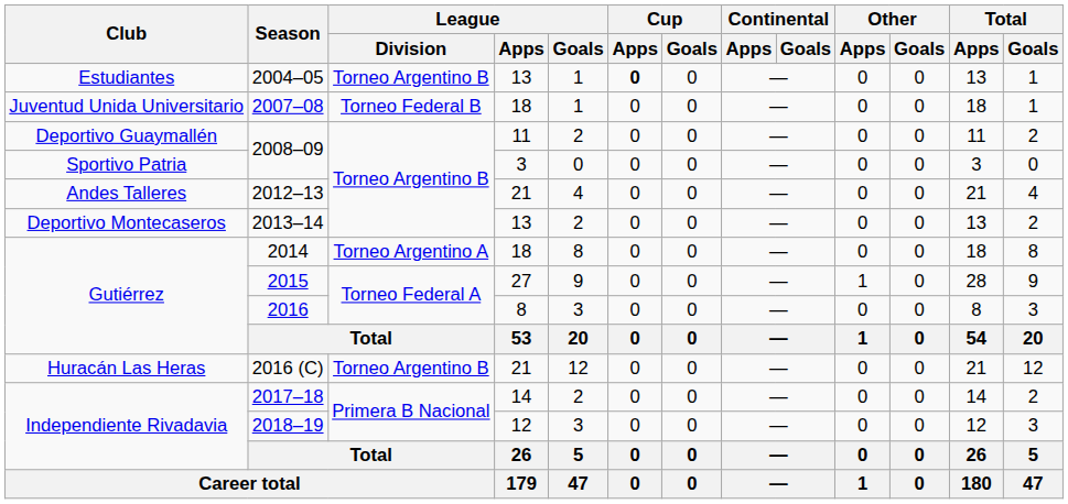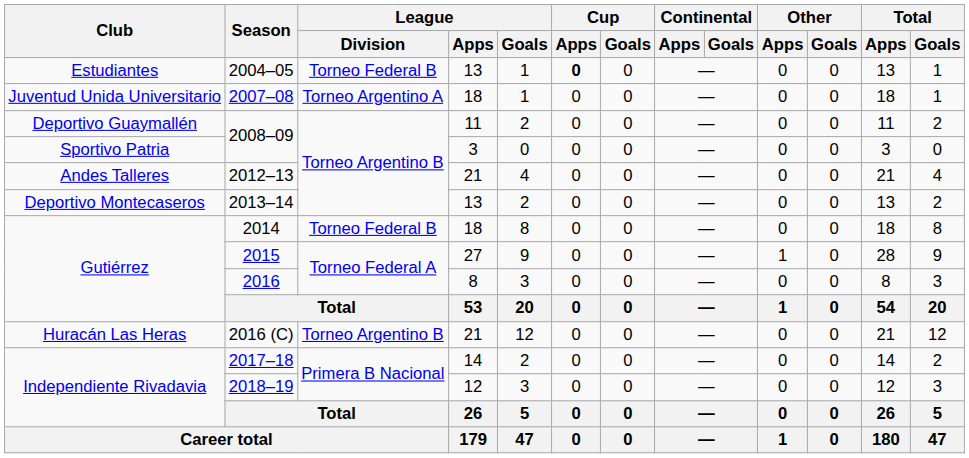 <table class="wikitable" style="text-align:center">
 <tr>
 <th rowspan="2">Club</th>
 <th rowspan="2">Season</th>
 <th colspan="3">League</th>
 <th colspan="2">Cup</th>
 <th colspan="2">Continental</th>
 <th colspan="2">Other</th>
 <th colspan="2">Total</th>
 </tr>
 <tr>
 <th>Division</th>
 <th>Apps</th>
 <th>Goals</th>
 <th>Apps</th>
 <th>Goals</th>
 <th>Apps</th>
 <th>Goals</th>
 <th>Apps</th>
 <th>Goals</th>
 <th>Apps</th>
 <th>Goals</th>
 </tr>
 <tr>
 <td rowspan="1"><a href='#'>Estudiantes</a></td>
 <td>2004–05</td>
-<td rowspan="1"><a href='#'>Torneo Argentino B</a></td>
+<td rowspan="1"><a href='#'>Torneo Federal B</a></td>
 <td>13</td>
 <td>1</td>
 <td><strong>0</strong></td>
 <td>0</td>
 <td colspan="2">—</td>
 <td>0</td>
 <td>0</td>
 <td>13</td>
 <td>1</td>
 </tr>
 <tr>
 <td rowspan="1"><a href='#'>Juventud Unida Universitario</a></td>
 <td><a href='#'>2007–08</a></td>
-<td rowspan="1"><a href='#'>Torneo Federal B</a></td>
+<td rowspan="1"><a href='#'>Torneo Argentino A</a></td>
 <td>18</td>
 <td>1</td>
 <td>0</td>
 <td>0</td>
 <td colspan="2">—</td>
 <td>0</td>
 <td>0</td>
 <td>18</td>
 <td>1</td>
 </tr>
 <tr>
 <td rowspan="1"><a href='#'>Deportivo Guaymallén</a></td>
 <td rowspan="2">2008–09</td>
 <td rowspan="4"><a href='#'>Torneo Argentino B</a></td>
 <td>11</td>
 <td>2</td>
 <td>0</td>
 <td>0</td>
 <td colspan="2">—</td>
 <td>0</td>
 <td>0</td>
 <td>11</td>
 <td>2</td>
 </tr>
 <tr>
 <td rowspan="1"><a href='#'>Sportivo Patria</a></td>
 <td>3</td>
 <td>0</td>
 <td>0</td>
 <td>0</td>
 <td colspan="2">—</td>
 <td>0</td>
 <td>0</td>
 <td>3</td>
 <td>0</td>
 </tr>
 <tr>
 <td rowspan="1"><a href='#'>Andes Talleres</a></td>
 <td>2012–13</td>
 <td>21</td>
 <td>4</td>
 <td>0</td>
 <td>0</td>
 <td colspan="2">—</td>
 <td>0</td>
 <td>0</td>
 <td>21</td>
 <td>4</td>
 </tr>
 <tr>
 <td rowspan="1"><a href='#'>Deportivo Montecaseros</a></td>
 <td>2013–14</td>
 <td>13</td>
 <td>2</td>
 <td>0</td>
 <td>0</td>
 <td colspan="2">—</td>
 <td>0</td>
 <td>0</td>
 <td>13</td>
 <td>2</td>
 </tr>
 <tr>
 <td rowspan="4"><a href='#'>Gutiérrez</a></td>
 <td>2014</td>
-<td rowspan="1"><a href='#'>Torneo Argentino A</a></td>
+<td rowspan="1"><a href='#'>Torneo Federal B</a></td>
 <td>18</td>
 <td>8</td>
 <td>0</td>
 <td>0</td>
 <td colspan="2">—</td>
 <td>0</td>
 <td>0</td>
 <td>18</td>
 <td>8</td>
 </tr>
 <tr>
 <td><a href='#'>2015</a></td>
 <td rowspan="2"><a href='#'>Torneo Federal A</a></td>
 <td>27</td>
 <td>9</td>
 <td>0</td>
 <td>0</td>
 <td colspan="2">—</td>
 <td>1</td>
 <td>0</td>
 <td>28</td>
 <td>9</td>
 </tr>
 <tr>
 <td><a href='#'>2016</a></td>
 <td>8</td>
 <td>3</td>
 <td>0</td>
 <td>0</td>
 <td colspan="2">—</td>
 <td>0</td>
 <td>0</td>
 <td>8</td>
 <td>3</td>
 </tr>
 <tr>
 <th colspan="2">Total</th>
 <th>53</th>
 <th>20</th>
 <th>0</th>
 <th>0</th>
 <th colspan="2">—</th>
 <th>1</th>
 <th>0</th>
 <th>54</th>
 <th>20</th>
 </tr>
 <tr>
 <td rowspan="1"><a href='#'>Huracán Las Heras</a></td>
 <td>2016 (C)</td>
 <td rowspan="1"><a href='#'>Torneo Argentino B</a></td>
 <td>21</td>
 <td>12</td>
 <td>0</td>
 <td>0</td>
 <td colspan="2">—</td>
 <td>0</td>
 <td>0</td>
 <td>21</td>
 <td>12</td>
 </tr>
 <tr>
 <td rowspan="3"><a href='#'>Independiente Rivadavia</a></td>
 <td><a href='#'>2017–18</a></td>
 <td rowspan="2"><a href='#'>Primera B Nacional</a></td>
 <td>14</td>
 <td>2</td>
 <td>0</td>
 <td>0</td>
 <td colspan="2">—</td>
 <td>0</td>
 <td>0</td>
 <td>14</td>
 <td>2</td>
 </tr>
 <tr>
 <td><a href='#'>2018–19</a></td>
 <td>12</td>
 <td>3</td>
 <td>0</td>
 <td>0</td>
 <td colspan="2">—</td>
 <td>0</td>
 <td>0</td>
 <td>12</td>
 <td>3</td>
 </tr>
 <tr>
 <th colspan="2">Total</th>
 <th>26</th>
 <th>5</th>
 <th>0</th>
 <th>0</th>
 <th colspan="2">—</th>
 <th>0</th>
 <th>0</th>
 <th>26</th>
 <th>5</th>
 </tr>
 <tr>
 <th colspan="3">Career total</th>
 <th>179</th>
 <th>47</th>
 <th>0</th>
 <th>0</th>
 <th colspan="2">—</th>
 <th>1</th>
 <th>0</th>
 <th>180</th>
 <th>47</th>
 </tr>
 </table>
